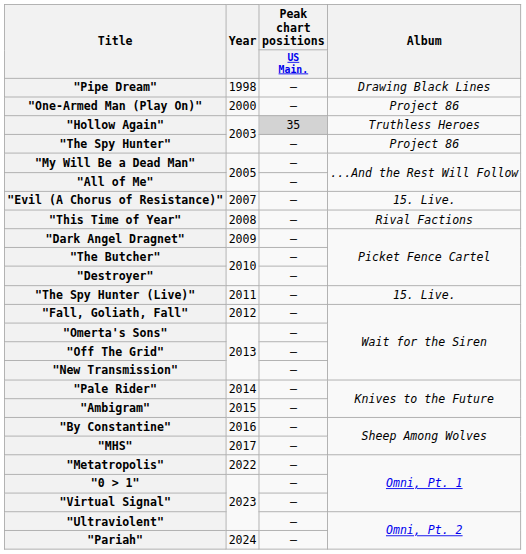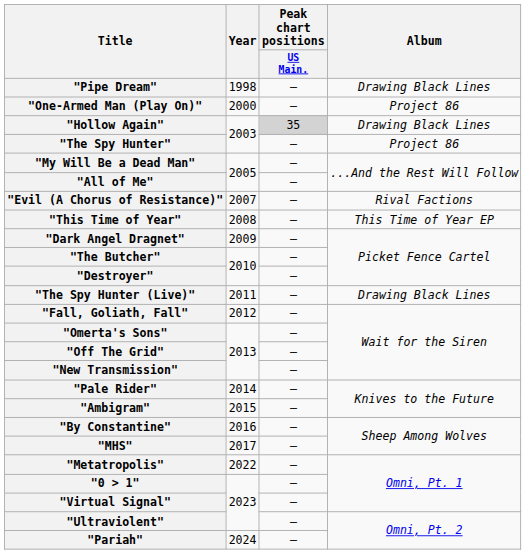 <table class="wikitable plainrowheaders" style="text-align:center;">
 <tr>
 <th rowspan="2">Title</th>
 <th rowspan="2">Year</th>
 <th colspan="1">Peak chart positions</th>
 <th rowspan="2">Album</th>
 </tr>
 <tr>
 <th style="width:3em;font-size:85%"><a href='#'>US<br>Main.</a><br></th>
 </tr>
 <tr>
 <th scope="row">"Pipe Dream"</th>
 <td>1998</td>
 <td>—</td>
 <td><em>Drawing Black Lines</em></td>
 </tr>
 <tr>
 <th scope="row">"One-Armed Man (Play On)"</th>
 <td>2000</td>
 <td>—</td>
 <td><em>Project 86</em></td>
 </tr>
 <tr>
 <th scope="row">"Hollow Again"</th>
 <td rowspan="2">2003</td>
 <td style="background: lightgrey;">35</td>
-<td><em>Truthless Heroes</em></td>
+<td><em>Drawing Black Lines</em></td>
 </tr>
 <tr>
 <th scope="row">"The Spy Hunter"</th>
 <td>—</td>
 <td><em>Project 86</em></td>
 </tr>
 <tr>
 <th scope="row">"My Will Be a Dead Man"</th>
 <td rowspan="2">2005</td>
 <td>—</td>
 <td rowspan="2"><em>...And the Rest Will Follow</em></td>
 </tr>
 <tr>
 <th scope="row">"All of Me"</th>
 <td>—</td>
 </tr>
 <tr>
 <th scope="row">"Evil (A Chorus of Resistance)"</th>
 <td>2007</td>
 <td>—</td>
-<td><em>15. Live.</em></td>
+<td><em>Rival Factions</em></td>
 </tr>
 <tr>
 <th scope="row">"This Time of Year"</th>
 <td>2008</td>
 <td>—</td>
-<td><em>Rival Factions</em></td>
+<td><em>This Time of Year EP</em></td>
 </tr>
 <tr>
 <th scope="row">"Dark Angel Dragnet"</th>
 <td>2009</td>
 <td>—</td>
 <td rowspan="3"><em>Picket Fence Cartel</em></td>
 </tr>
 <tr>
 <th scope="row">"The Butcher"</th>
 <td rowspan="2">2010</td>
 <td>—</td>
 </tr>
 <tr>
 <th scope="row">"Destroyer"</th>
 <td>—</td>
 </tr>
 <tr>
 <th scope="row">"The Spy Hunter (Live)"</th>
 <td>2011</td>
 <td>—</td>
-<td><em>15. Live.</em></td>
+<td><em>Drawing Black Lines</em></td>
 </tr>
 <tr>
 <th scope="row">"Fall, Goliath, Fall"</th>
 <td>2012</td>
 <td>—</td>
 <td rowspan="4"><em>Wait for the Siren</em></td>
 </tr>
 <tr>
 <th scope="row">"Omerta's Sons"</th>
 <td rowspan="3">2013</td>
 <td>—</td>
 </tr>
 <tr>
 <th scope="row">"Off The Grid"</th>
 <td>—</td>
 </tr>
 <tr>
 <th scope="row">"New Transmission"</th>
 <td>—</td>
 </tr>
 <tr>
 <th scope="row">"Pale Rider"</th>
 <td>2014</td>
 <td>—</td>
 <td rowspan="2"><em>Knives to the Future</em></td>
 </tr>
 <tr>
 <th scope="row">"Ambigram"</th>
 <td>2015</td>
 <td>—</td>
 </tr>
 <tr>
 <th scope="row">"By Constantine"</th>
 <td>2016</td>
 <td>—</td>
 <td rowspan="2"><em>Sheep Among Wolves</em></td>
 </tr>
 <tr>
 <th scope="row">"MHS"</th>
 <td>2017</td>
 <td>—</td>
 </tr>
 <tr>
 <th scope="row">"Metatropolis"</th>
 <td>2022</td>
 <td>—</td>
 <td rowspan="3"><em><a href='#'>Omni, Pt. 1</a></em></td>
 </tr>
 <tr>
 <th scope="row">"0 > 1"</th>
 <td rowspan="3">2023</td>
 <td>—</td>
 </tr>
 <tr>
 <th scope="row">"Virtual Signal"</th>
 <td>—</td>
 </tr>
 <tr>
 <th scope="row">"Ultraviolent"</th>
 <td>—</td>
 <td rowspan="2"><em><a href='#'>Omni, Pt. 2</a></em></td>
 </tr>
 <tr>
 <th scope="row">"Pariah"</th>
 <td>2024</td>
 <td>—</td>
 </tr>
 </table>
